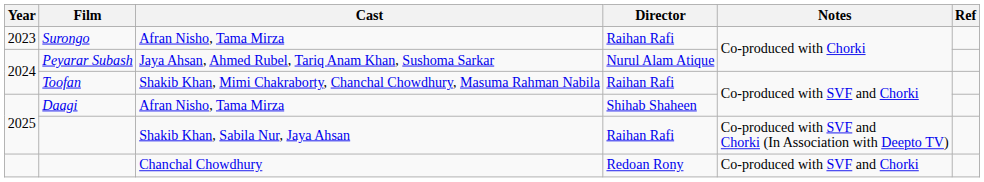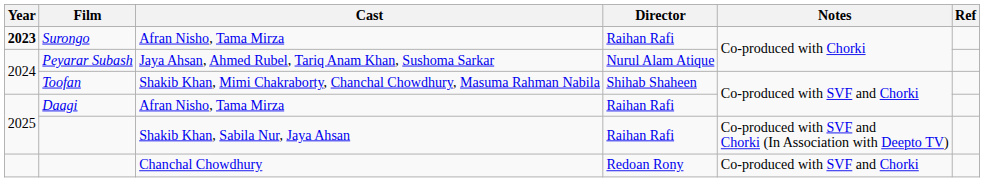 <table class="wikitable sortable">
 <tr>
 <th>Year</th>
 <th>Film</th>
 <th>Cast</th>
 <th>Director</th>
 <th>Notes</th>
 <th>Ref</th>
 </tr>
 <tr>
-<td>2023</td>
+<td><strong>2023</strong></td>
 <td><em><a href='#'>Surongo</a></em></td>
 <td><a href='#'>Afran Nisho</a>, <a href='#'>Tama Mirza</a></td>
 <td><a href='#'>Raihan Rafi</a></td>
 <td rowspan="2">Co-produced with <a href='#'>Chorki</a></td>
 <td></td>
 </tr>
 <tr>
 <td rowspan="2">2024</td>
 <td><em><a href='#'>Peyarar Subash</a></em></td>
 <td><a href='#'>Jaya Ahsan</a>, <a href='#'>Ahmed Rubel</a>, <a href='#'>Tariq Anam Khan</a>, <a href='#'>Sushoma Sarkar</a></td>
 <td><a href='#'>Nurul Alam Atique</a></td>
 <td></td>
 </tr>
 <tr>
 <td><em><a href='#'>Toofan</a></em></td>
 <td><a href='#'>Shakib Khan</a>, <a href='#'>Mimi Chakraborty</a>, <a href='#'>Chanchal Chowdhury</a>, <a href='#'>Masuma Rahman Nabila</a></td>
-<td><a href='#'>Raihan Rafi</a></td>
+<td><a href='#'>Shihab Shaheen</a></td>
 <td rowspan="2">Co-produced with <a href='#'>SVF</a> and <a href='#'>Chorki</a></td>
 <td></td>
 </tr>
 <tr>
 <td rowspan="2">2025</td>
 <td><em><a href='#'>Daagi</a></em></td>
 <td><a href='#'>Afran Nisho</a>, <a href='#'>Tama Mirza</a></td>
-<td><a href='#'>Shihab Shaheen</a></td>
+<td><a href='#'>Raihan Rafi</a></td>
 <td></td>
 </tr>
 <tr>
 <td></td>
 <td><a href='#'>Shakib Khan</a>, <a href='#'>Sabila Nur</a>, <a href='#'>Jaya Ahsan</a></td>
 <td><a href='#'>Raihan Rafi</a></td>
 <td>Co-produced with <a href='#'>SVF</a> and<br><a href='#'>Chorki</a> (In Association with <a href='#'>Deepto TV</a>)</td>
 <td></td>
 </tr>
 <tr>
 <td></td>
 <td></td>
 <td><a href='#'>Chanchal Chowdhury</a></td>
 <td><a href='#'>Redoan Rony</a></td>
 <td>Co-produced with <a href='#'>SVF</a> and <a href='#'>Chorki</a></td>
 <td></td>
 </tr>
 </table>
